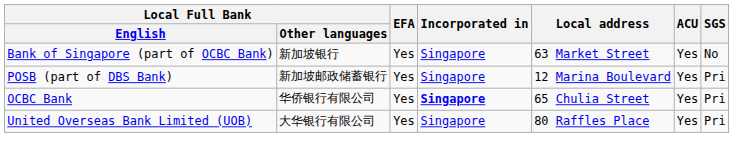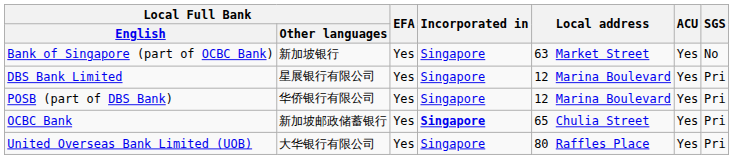 <table class="wikitable">
 <tr>
 <th colspan="2">Local Full Bank</th>
 <th rowspan="2">EFA</th>
 <th rowspan="2">Incorporated in</th>
 <th rowspan="2">Local address</th>
 <th rowspan="2">ACU</th>
 <th rowspan="2">SGS</th>
 </tr>
 <tr>
 <th><a href='#'>English</a></th>
 <th>Other languages</th>
 </tr>
 <tr>
 <td><a href='#'>Bank of Singapore</a> (part of <a href='#'>OCBC Bank</a>)</td>
 <td>新加坡银行</td>
 <td>Yes</td>
 <td><a href='#'>Singapore</a></td>
 <td>63 <a href='#'>Market Street</a></td>
 <td>Yes</td>
 <td>No</td>
 </tr>
 <tr>
+<td><a href='#'>DBS Bank Limited</a></td>
+<td>星展银行有限公司</td>
+<td>Yes</td>
+<td><a href='#'>Singapore</a></td>
+<td>12 <a href='#'>Marina Boulevard</a></td>
+<td>Yes</td>
+<td>Pri</td>
+</tr>
+<tr>
 <td><a href='#'>POSB</a> (part of <a href='#'>DBS Bank</a>)</td>
-<td>新加坡邮政储蓄银行</td>
+<td>华侨银行有限公司</td>
 <td>Yes</td>
 <td><a href='#'>Singapore</a></td>
 <td>12 <a href='#'>Marina Boulevard</a></td>
 <td>Yes</td>
 <td>Pri</td>
 </tr>
 <tr>
 <td><a href='#'>OCBC Bank</a></td>
-<td>华侨银行有限公司</td>
+<td>新加坡邮政储蓄银行</td>
 <td>Yes</td>
 <td><strong><a href='#'>Singapore</a></strong></td>
 <td>65 <a href='#'>Chulia Street</a></td>
 <td>Yes</td>
 <td>Pri</td>
 </tr>
 <tr>
 <td><a href='#'>United Overseas Bank Limited (UOB)</a></td>
 <td>大华银行有限公司</td>
 <td>Yes</td>
 <td><a href='#'>Singapore</a></td>
 <td>80 <a href='#'>Raffles Place</a></td>
 <td>Yes</td>
 <td>Pri</td>
 </tr>
 </table>
